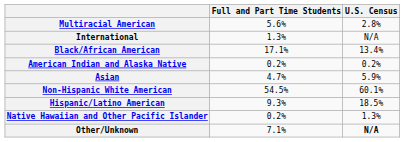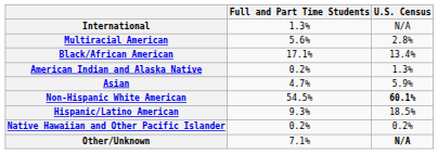 <table style="text-align:center; float:right; font-size:85%; margin-left:2em; margin:10px;"  class="wikitable">
 <tr>
 <th></th>
 <th>Full and Part Time Students</th>
 <th>U.S. Census</th>
 </tr>
 <tr>
+<th>International</th>
+<td>1.3%</td>
+<td>N/A</td>
+</tr>
+<tr>
 <th><a href='#'>Multiracial American</a></th>
 <td>5.6%</td>
 <td>2.8%</td>
-</tr>
-<tr>
-<th>International</th>
-<td>1.3%</td>
-<td>N/A</td>
 </tr>
 <tr>
 <th><a href='#'>Black/African American</a></th>
 <td>17.1%</td>
 <td>13.4%</td>
 </tr>
 <tr>
 <th><a href='#'>American Indian and Alaska Native</a></th>
 <td>0.2%</td>
-<td>0.2%</td>
+<td>1.3%</td>
 </tr>
 <tr>
 <th><a href='#'>Asian</a></th>
 <td>4.7%</td>
 <td>5.9%</td>
 </tr>
 <tr>
 <th><a href='#'>Non-Hispanic White American</a></th>
 <td>54.5%</td>
-<td>60.1%</td>
+<td><strong>60.1%</strong></td>
 </tr>
 <tr>
 <th><a href='#'>Hispanic/Latino American</a></th>
 <td>9.3%</td>
 <td>18.5%</td>
 </tr>
 <tr>
 <th><a href='#'>Native Hawaiian and Other Pacific Islander</a></th>
 <td>0.2%</td>
-<td>1.3%</td>
+<td>0.2%</td>
 </tr>
 <tr>
 <th>Other/Unknown</th>
 <td>7.1%</td>
 <td><strong>N/A</strong></td>
 </tr>
 </table>
